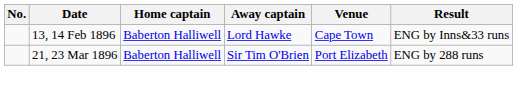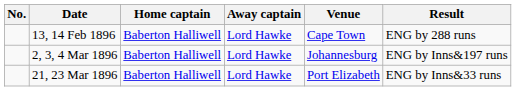 <table class="wikitable">
 <tr style="background:#efefef;">
 <th>No.</th>
 <th>Date</th>
 <th>Home captain</th>
 <th>Away captain</th>
 <th>Venue</th>
 <th>Result</th>
 </tr>
 <tr>
 <td></td>
 <td>13, 14 Feb 1896</td>
 <td><a href='#'>Baberton Halliwell</a></td>
 <td><a href='#'>Lord Hawke</a></td>
 <td><a href='#'>Cape Town</a></td>
-<td>ENG by Inns&33 runs</td>
+<td>ENG by 288 runs</td>
+</tr>
+<tr>
+<td></td>
+<td>2, 3, 4 Mar 1896</td>
+<td><a href='#'>Baberton Halliwell</a></td>
+<td><a href='#'>Lord Hawke</a></td>
+<td><a href='#'>Johannesburg</a></td>
+<td>ENG by Inns&197 runs</td>
 </tr>
 <tr>
 <td></td>
 <td>21, 23 Mar 1896</td>
 <td><a href='#'>Baberton Halliwell</a></td>
-<td><a href='#'>Sir Tim O'Brien</a></td>
+<td><a href='#'>Lord Hawke</a></td>
 <td><a href='#'>Port Elizabeth</a></td>
-<td>ENG by 288 runs</td>
+<td>ENG by Inns&33 runs</td>
 </tr>
 </table>
